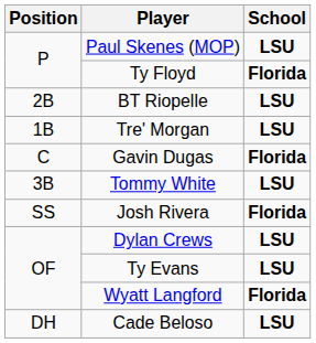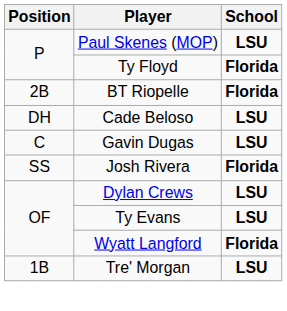 <table class="wikitable" style=text-align:center>
 <tr>
 <th>Position</th>
 <th>Player</th>
 <th>School</th>
 </tr>
 <tr>
 <td rowspan=2>P</td>
 <td><a href='#'>Paul Skenes</a> (<a href='#'>MOP</a>)</td>
 <td style=><strong>LSU</strong></td>
 </tr>
 <tr>
 <td>Ty Floyd</td>
 <td style=><strong>Florida</strong></td>
 </tr>
 <tr>
 <td>2B</td>
 <td>BT Riopelle</td>
-<td style=><strong>LSU</strong></td>
+<td style=><strong>Florida</strong></td>
 </tr>
 <tr>
-<td>1B</td>
-<td>Tre' Morgan</td>
+<td>DH</td>
+<td>Cade Beloso</td>
 <td style=><strong>LSU</strong></td>
 </tr>
 <tr>
 <td>C</td>
 <td>Gavin Dugas</td>
-<td style=><strong>Florida</strong></td>
-</tr>
-<tr>
-<td>3B</td>
-<td><a href='#'>Tommy White</a></td>
 <td style=><strong>LSU</strong></td>
 </tr>
 <tr>
 <td>SS</td>
 <td>Josh Rivera</td>
 <td style=><strong>Florida</strong></td>
 </tr>
 <tr>
 <td rowspan=3>OF</td>
 <td><a href='#'>Dylan Crews</a></td>
 <td style=><strong>LSU</strong></td>
 </tr>
 <tr>
 <td>Ty Evans</td>
 <td style=><strong>LSU</strong></td>
 </tr>
 <tr>
 <td><a href='#'>Wyatt Langford</a></td>
 <td style=><strong>Florida</strong></td>
 </tr>
 <tr>
-<td>DH</td>
-<td>Cade Beloso</td>
+<td>1B</td>
+<td>Tre' Morgan</td>
 <td style=><strong>LSU</strong></td>
 </tr>
 </table>
